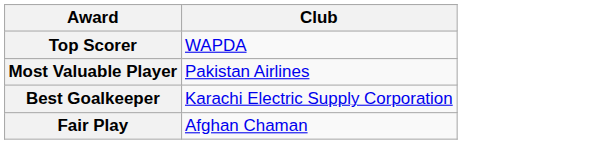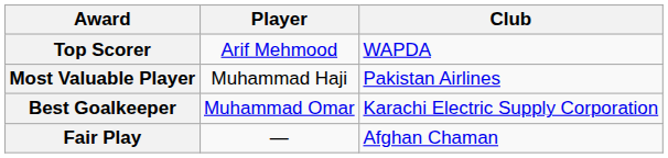 <table class="wikitable" style="text-align:center">
 <tr>
 <th>Award</th>
+<th>Player</th>
 <th>Club</th>
 </tr>
 <tr>
 <th>Top Scorer</th>
+<td align="center"><a href='#'>Arif Mehmood</a></td>
 <td align="left"><a href='#'>WAPDA</a></td>
 </tr>
 <tr>
 <th>Most Valuable Player</th>
+<td align="center">Muhammad Haji</td>
 <td align="left"><a href='#'>Pakistan Airlines</a></td>
 </tr>
 <tr>
 <th>Best Goalkeeper</th>
+<td align="center"><a href='#'>Muhammad Omar</a></td>
 <td align="left"><a href='#'>Karachi Electric Supply Corporation</a></td>
 </tr>
 <tr>
 <th>Fair Play</th>
+<td align="center">—</td>
 <td align="left"><a href='#'>Afghan Chaman</a></td>
 </tr>
 </table>
